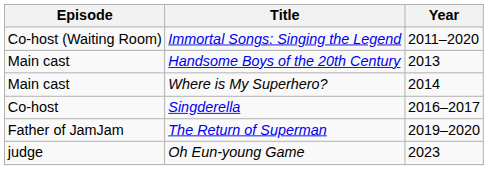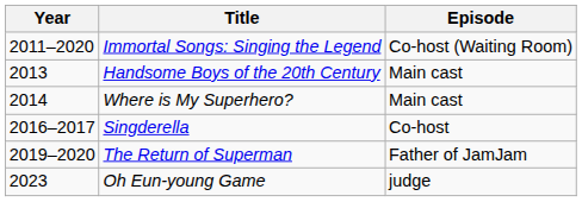 <table class="wikitable sortable">
 <tr>
+<th>Year</th>
+<th>Title</th>
 <th>Episode</th>
-<th>Title</th>
-<th>Year</th>
 </tr>
 <tr>
+<td>2011–2020</td>
+<td><em><a href='#'>Immortal Songs: Singing the Legend</a></em></td>
 <td align="center">Co-host (Waiting Room)</td>
-<td><em><a href='#'>Immortal Songs: Singing the Legend</a></em></td>
-<td>2011–2020</td>
 </tr>
 <tr>
+<td>2013</td>
+<td><em><a href='#'>Handsome Boys of the 20th Century</a></em></td>
 <td>Main cast</td>
-<td><em><a href='#'>Handsome Boys of the 20th Century</a></em></td>
-<td>2013</td>
 </tr>
 <tr>
+<td>2014</td>
+<td><em>Where is My Superhero?</em></td>
 <td>Main cast</td>
-<td><em>Where is My Superhero?</em></td>
-<td>2014</td>
 </tr>
 <tr>
+<td>2016–2017</td>
+<td><em><a href='#'>Singderella</a></em></td>
 <td>Co-host</td>
-<td><em><a href='#'>Singderella</a></em></td>
-<td>2016–2017</td>
 </tr>
 <tr>
+<td>2019–2020</td>
+<td><em><a href='#'>The Return of Superman</a></em></td>
 <td>Father of JamJam</td>
-<td><em><a href='#'>The Return of Superman</a></em></td>
-<td>2019–2020</td>
 </tr>
 <tr>
+<td>2023</td>
+<td><em>Oh Eun-young Game</em></td>
 <td>judge</td>
-<td><em>Oh Eun-young Game</em></td>
-<td>2023</td>
 </tr>
 </table>
